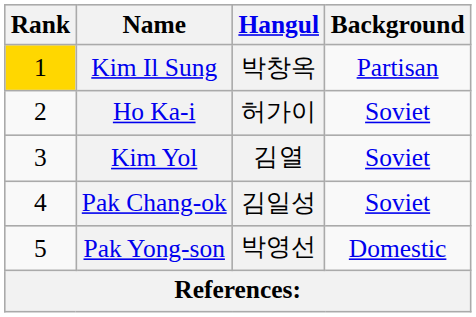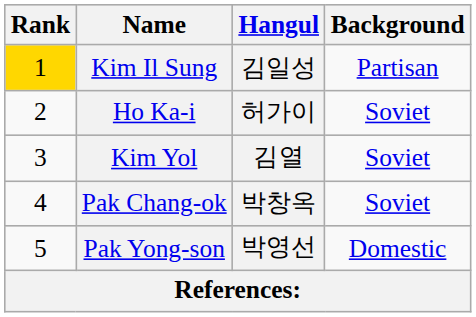 <table class="wikitable sortable">
 <tr>
 <th scope="col">Rank<br></th>
 <th scope="col">Name</th>
 <th class="unsortable"><a href='#'>Hangul</a></th>
 <th>Background</th>
 </tr>
 <tr>
 <td align="center" style="background: gold;">1</td>
 <th align="center" scope="row" style="font-weight:normal;"><a href='#'>Kim Il Sung</a></th>
-<th align="center" scope="row" style="font-weight:normal;">박창옥</th>
+<th align="center" scope="row" style="font-weight:normal;">김일성</th>
 <td align="center"><a href='#'>Partisan</a></td>
 </tr>
 <tr>
 <td align="center">2</td>
 <th align="center" scope="row" style="font-weight:normal;"><a href='#'>Ho Ka-i</a></th>
 <th align="center" scope="row" style="font-weight:normal;">허가이</th>
 <td align="center"><a href='#'>Soviet</a></td>
 </tr>
 <tr>
 <td align="center">3</td>
 <th align="center" scope="row" style="font-weight:normal;"><a href='#'>Kim Yol</a></th>
 <th align="center" scope="row" style="font-weight:normal;">김열</th>
 <td align="center"><a href='#'>Soviet</a></td>
 </tr>
 <tr>
 <td align="center">4</td>
 <th align="center" scope="row" style="font-weight:normal;"><a href='#'>Pak Chang-ok</a></th>
-<th align="center" scope="row" style="font-weight:normal;">김일성</th>
+<th align="center" scope="row" style="font-weight:normal;">박창옥</th>
 <td align="center"><a href='#'>Soviet</a></td>
 </tr>
 <tr>
 <td align="center">5</td>
 <th align="center" scope="row" style="font-weight:normal;"><a href='#'>Pak Yong-son</a></th>
 <th align="center" scope="row" style="font-weight:normal;">박영선</th>
 <td align="center"><a href='#'>Domestic</a></td>
 </tr>
 <tr>
 <th colspan="8" unsortable><strong>References:</strong><br></th>
 </tr>
 </table>
